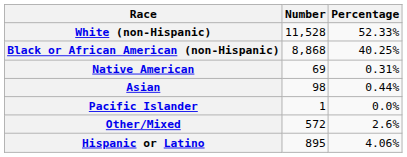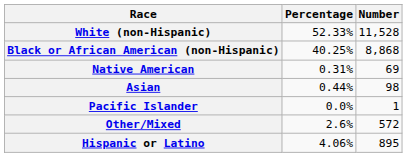 <table class="wikitable" style="text-align:right">
 <tr>
 <th scope="col">Race</th>
+<th scope="col">Percentage</th>
 <th scope="col">Number</th>
-<th scope="col">Percentage</th>
 </tr>
 <tr>
 <th scope="row"><a href='#'>White</a> (non-Hispanic)</th>
+<td>52.33%</td>
 <td>11,528</td>
-<td>52.33%</td>
 </tr>
 <tr>
 <th scope="row"><a href='#'>Black or African American</a> (non-Hispanic)</th>
+<td>40.25%</td>
 <td>8,868</td>
-<td>40.25%</td>
 </tr>
 <tr>
 <th scope="row"><a href='#'>Native American</a></th>
+<td>0.31%</td>
 <td>69</td>
-<td>0.31%</td>
 </tr>
 <tr>
 <th scope="row"><a href='#'>Asian</a></th>
+<td>0.44%</td>
 <td>98</td>
-<td>0.44%</td>
 </tr>
 <tr>
 <th scope="row"><a href='#'>Pacific Islander</a></th>
+<td>0.0%</td>
 <td>1</td>
-<td>0.0%</td>
 </tr>
 <tr>
 <th scope="row"><a href='#'>Other/Mixed</a></th>
+<td>2.6%</td>
 <td>572</td>
-<td>2.6%</td>
 </tr>
 <tr>
 <th scope="row"><a href='#'>Hispanic</a> or <a href='#'>Latino</a></th>
+<td>4.06%</td>
 <td>895</td>
-<td>4.06%</td>
 </tr>
 </table>
